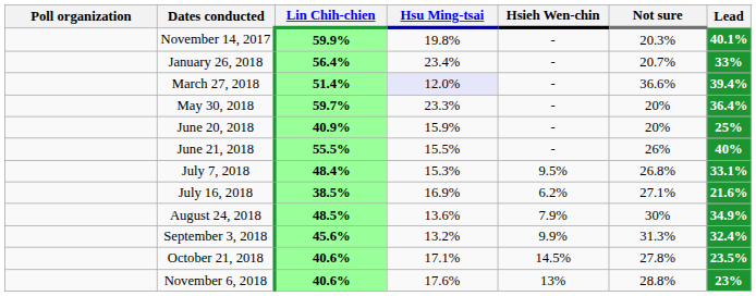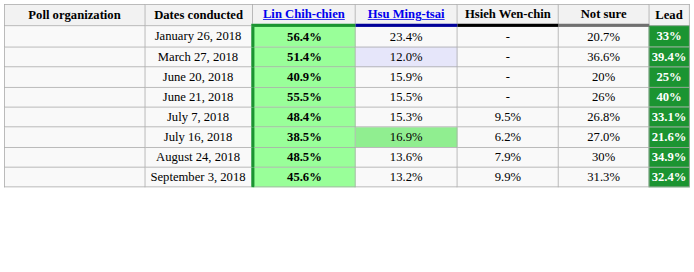 <table class="wikitable collapsible autocollapse" style="text-align:center">
 <tr style="background-color:# E9E9E9">
 <th style="width:200px;">Poll organization</th>
 <th style="width:150px;">Dates conducted</th>
 <th style="width:150px; border-bottom:4px solid #1B9431;"> <a href='#'>Lin Chih-chien</a></th>
 <th style="width:150px; border-bottom:4px solid #000099;"> <a href='#'>Hsu Ming-tsai</a></th>
 <th style="width:150px; border-bottom:4px solid #000000;"> Hsieh Wen-chin</th>
 <th style="width:130px; border-bottom:4px solid #707070;"> Not sure</th>
 <th style="width:40px;">Lead</th>
-</tr>
-<tr>
-<td></td>
-<td>November 14, 2017</td>
-<td style="background-color:#99FF99; border-left:4px solid #1B9431;"><strong>59.9%</strong></td>
-<td>19.8%</td>
-<td>-</td>
-<td>20.3%</td>
-<td style="background:#1B9431; color:white"><strong>40.1%</strong></td>
 </tr>
 <tr>
 <td></td>
 <td>January 26, 2018</td>
 <td style="background-color:#99FF99; border-left:4px solid #1B9431;"><strong>56.4%</strong></td>
 <td>23.4%</td>
 <td>-</td>
 <td>20.7%</td>
 <td style="background:#1B9431; color:white"><strong>33%</strong></td>
 </tr>
 <tr>
 <td></td>
 <td>March 27, 2018</td>
 <td style="background-color:#99FF99; border-left:4px solid #1B9431;"><strong>51.4%</strong></td>
 <td style="background: lavender;">12.0%</td>
 <td>-</td>
 <td>36.6%</td>
 <td style="background:#1B9431; color:white"><strong>39.4%</strong></td>
-</tr>
-<tr>
-<td></td>
-<td>May 30, 2018</td>
-<td style="background-color:#99FF99; border-left:4px solid #1B9431;"><strong>59.7%</strong></td>
-<td>23.3%</td>
-<td>-</td>
-<td>20%</td>
-<td style="background:#1B9431; color:white"><strong>36.4%</strong></td>
 </tr>
 <tr>
 <td></td>
 <td>June 20, 2018</td>
 <td style="background-color:#99FF99; border-left:4px solid #1B9431;"><strong>40.9%</strong></td>
 <td>15.9%</td>
 <td>-</td>
 <td>20%</td>
 <td style="background:#1B9431; color:white"><strong>25%</strong></td>
 </tr>
 <tr>
 <td></td>
 <td>June 21, 2018</td>
 <td style="background-color:#99FF99; border-left:4px solid #1B9431;"><strong>55.5%</strong></td>
 <td>15.5%</td>
 <td>-</td>
 <td>26%</td>
 <td style="background:#1B9431; color:white"><strong>40%</strong></td>
 </tr>
 <tr>
 <td></td>
 <td>July 7, 2018</td>
 <td style="background-color:#99FF99; border-left:4px solid #1B9431;"><strong>48.4%</strong></td>
 <td>15.3%</td>
 <td>9.5%</td>
 <td>26.8%</td>
 <td style="background:#1B9431; color:white"><strong>33.1%</strong></td>
 </tr>
 <tr>
 <td></td>
 <td>July 16, 2018</td>
 <td style="background-color:#99FF99; border-left:4px solid #1B9431;"><strong>38.5%</strong></td>
-<td>16.9%</td>
+<td style="background: lightgreen;">16.9%</td>
 <td>6.2%</td>
-<td>27.1%</td>
+<td>27.0%</td>
 <td style="background:#1B9431; color:white"><strong>21.6%</strong></td>
 </tr>
 <tr>
 <td></td>
 <td>August 24, 2018</td>
 <td style="background-color:#99FF99; border-left:4px solid #1B9431;"><strong>48.5%</strong></td>
 <td>13.6%</td>
 <td>7.9%</td>
 <td>30%</td>
 <td style="background:#1B9431; color:white"><strong>34.9%</strong></td>
 </tr>
 <tr>
 <td></td>
 <td>September 3, 2018</td>
 <td style="background-color:#99FF99; border-left:4px solid #1B9431;"><strong>45.6%</strong></td>
 <td>13.2%</td>
 <td>9.9%</td>
 <td>31.3%</td>
 <td style="background:#1B9431; color:white"><strong>32.4%</strong></td>
 </tr>
-<tr>
-<td></td>
-<td>October 21, 2018</td>
-<td style="background-color:#99FF99; border-left:4px solid #1B9431;"><strong>40.6%</strong></td>
-<td>17.1%</td>
-<td>14.5%</td>
-<td>27.8%</td>
-<td style="background:#1B9431; color:white"><strong>23.5%</strong></td>
-</tr>
-<tr>
-<td></td>
-<td>November 6, 2018</td>
-<td style="background-color:#99FF99; border-left:4px solid #1B9431;"><strong>40.6%</strong></td>
-<td>17.6%</td>
-<td>13%</td>
-<td>28.8%</td>
-<td style="background:#1B9431; color:white"><strong>23%</strong></td>
-</tr>
 </table>
